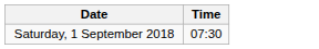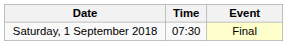 <table class = "wikitable" style="text-align:center;">
 <tr>
 <th width=220>Date</th>
 <th width=50>Time</th>
+<th width=100>Event</th>
 </tr>
 <tr>
 <td>Saturday, 1 September 2018</td>
 <td>07:30</td>
+<td bgcolor=ffffcc>Final</td>
 </tr>
 </table>
